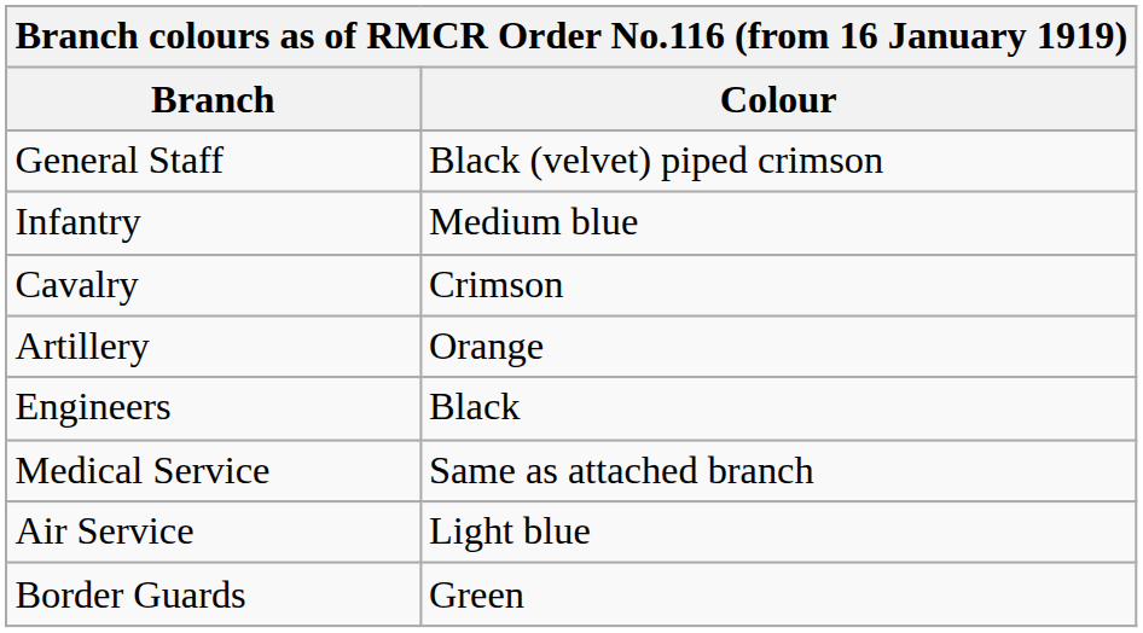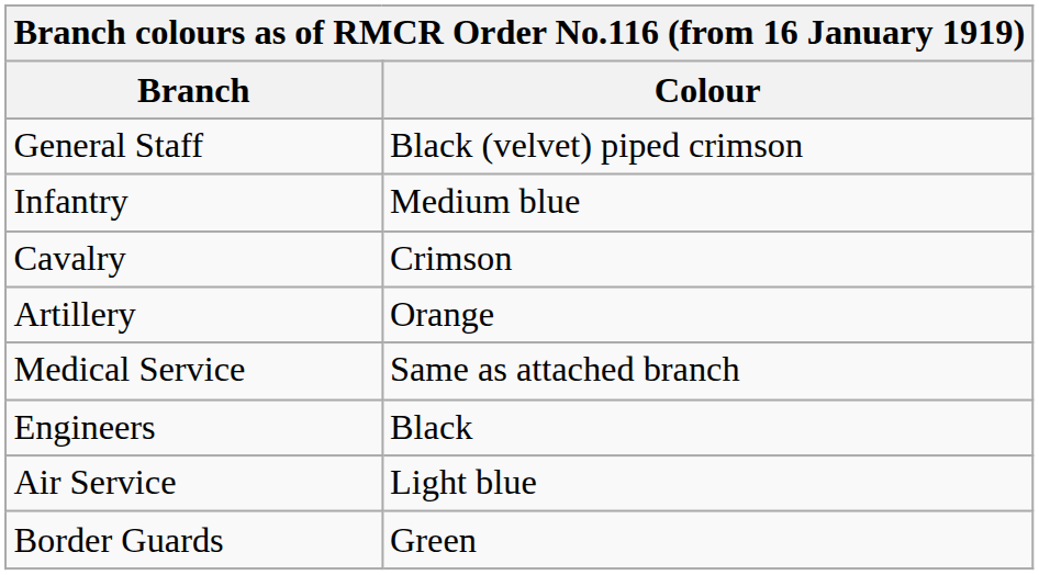 <table class="wikitable">
 <tr>
 <th colspan="2">Branch colours as of RMCR Order No.116 (from 16 January 1919)</th>
 </tr>
 <tr>
 <th>Branch</th>
 <th>Colour</th>
 </tr>
 <tr>
 <td>General Staff</td>
 <td>Black (velvet) piped crimson</td>
 </tr>
 <tr>
 <td>Infantry</td>
 <td>Medium blue</td>
 </tr>
 <tr>
 <td>Cavalry</td>
 <td>Crimson</td>
 </tr>
 <tr>
 <td>Artillery</td>
 <td>Orange</td>
 </tr>
 <tr>
+<td>Medical Service</td>
+<td>Same as attached branch</td>
+</tr>
+<tr>
 <td>Engineers</td>
 <td>Black</td>
-</tr>
-<tr>
-<td>Medical Service</td>
-<td>Same as attached branch</td>
 </tr>
 <tr>
 <td>Air Service</td>
 <td>Light blue</td>
 </tr>
 <tr>
 <td>Border Guards</td>
 <td>Green</td>
 </tr>
 </table>
